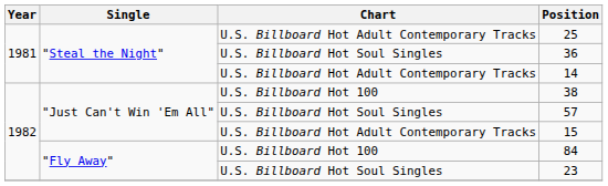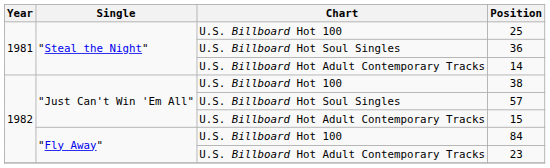 <table class="wikitable">
 <tr>
 <th>Year</th>
 <th>Single</th>
 <th>Chart</th>
 <th>Position</th>
 </tr>
 <tr>
 <td rowspan="3">1981</td>
 <td rowspan="3">"<a href='#'>Steal the Night</a>"</td>
-<td>U.S. <em>Billboard</em> Hot Adult Contemporary Tracks</td>
+<td>U.S. <em>Billboard</em> Hot 100</td>
 <td align="center">25</td>
 </tr>
 <tr>
 <td>U.S. <em>Billboard</em> Hot Soul Singles</td>
 <td align="center">36</td>
 </tr>
 <tr>
 <td>U.S. <em>Billboard</em> Hot Adult Contemporary Tracks</td>
 <td align="center">14</td>
 </tr>
 <tr>
 <td rowspan="5">1982</td>
 <td rowspan="3">"Just Can't Win 'Em All"</td>
 <td>U.S. <em>Billboard</em> Hot 100</td>
 <td align="center">38</td>
 </tr>
 <tr>
 <td>U.S. <em>Billboard</em> Hot Soul Singles</td>
 <td align="center">57</td>
 </tr>
 <tr>
 <td>U.S. <em>Billboard</em> Hot Adult Contemporary Tracks</td>
 <td align="center">15</td>
 </tr>
 <tr>
 <td rowspan="2">"<a href='#'>Fly Away</a>"</td>
 <td>U.S. <em>Billboard</em> Hot 100</td>
 <td align="center">84</td>
 </tr>
 <tr>
-<td>U.S. <em>Billboard</em> Hot Soul Singles</td>
+<td>U.S. <em>Billboard</em> Hot Adult Contemporary Tracks</td>
 <td align="center">23</td>
 </tr>
 <tr>
 </tr>
 </table>
